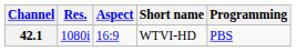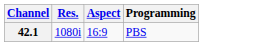 <table class="wikitable">
 <tr>
 <th scope = "col"><a href='#'>Channel</a></th>
 <th scope = "col"><a href='#'>Res.</a></th>
 <th scope = "col"><a href='#'>Aspect</a></th>
-<th scope = "col">Short name</th>
 <th scope = "col">Programming</th>
 </tr>
 <tr>
 <th scope = "row">42.1</th>
 <td><a href='#'>1080i</a></td>
 <td><a href='#'>16:9</a></td>
-<td>WTVI-HD</td>
 <td><a href='#'>PBS</a></td>
 </tr>
 </table>
